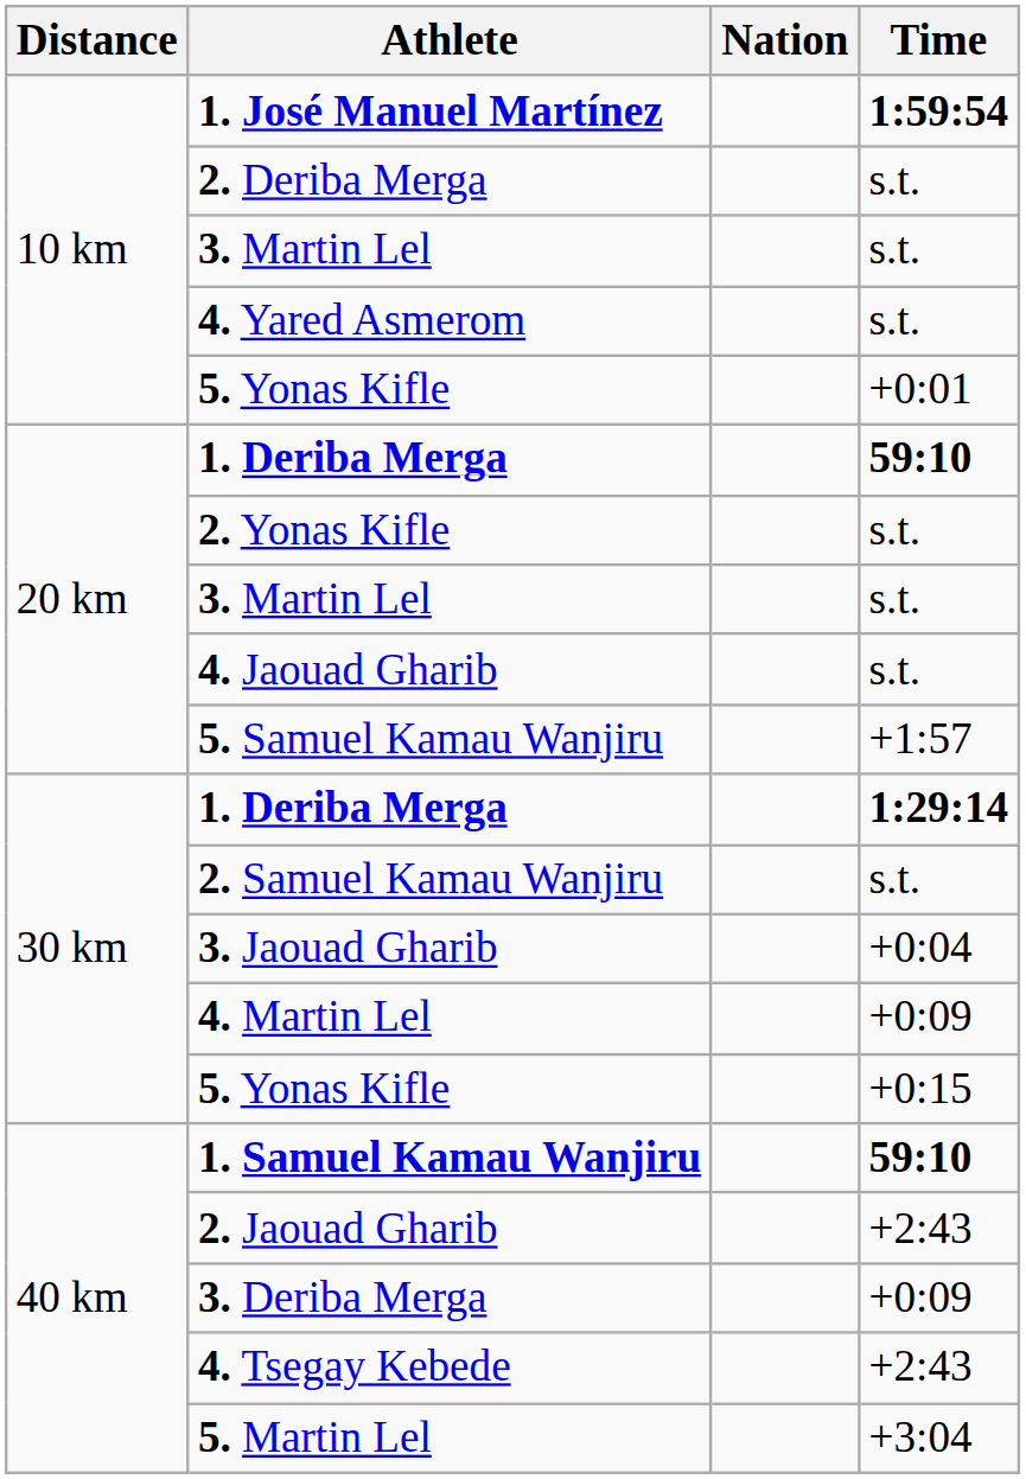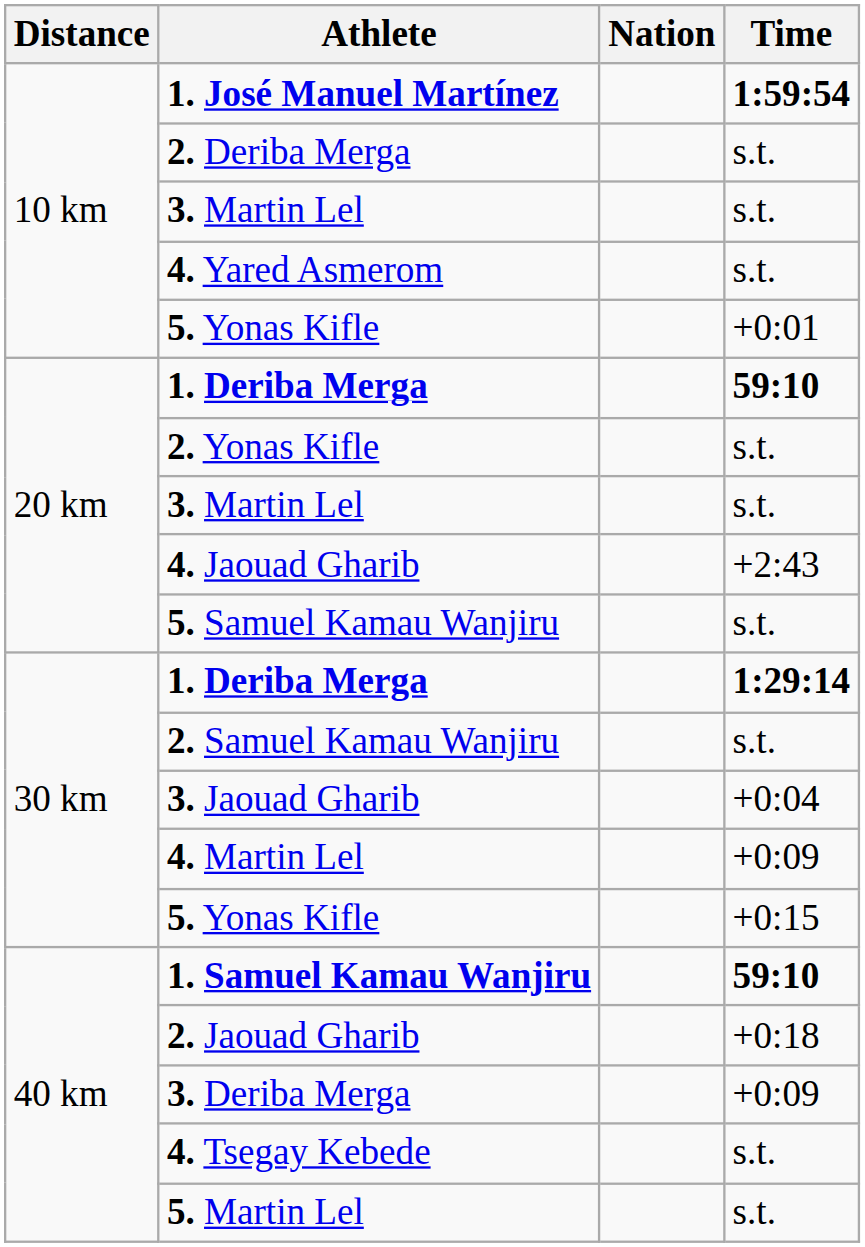 <table class="wikitable">
 <tr>
 <th>Distance</th>
 <th>Athlete</th>
 <th>Nation</th>
 <th>Time</th>
 </tr>
 <tr>
 <td rowspan="5">10 km</td>
 <td><strong>1.</strong> <strong><a href='#'>José Manuel Martínez</a></strong></td>
 <td></td>
 <td><strong>1:59:54</strong></td>
 </tr>
 <tr>
 <td><strong>2.</strong> <a href='#'>Deriba Merga</a></td>
 <td></td>
 <td>s.t.</td>
 </tr>
 <tr>
 <td><strong>3.</strong> <a href='#'>Martin Lel</a></td>
 <td></td>
 <td>s.t.</td>
 </tr>
 <tr>
 <td><strong>4.</strong> <a href='#'>Yared Asmerom</a></td>
 <td></td>
 <td>s.t.</td>
 </tr>
 <tr>
 <td><strong>5.</strong> <a href='#'>Yonas Kifle</a></td>
 <td></td>
 <td>+0:01</td>
 </tr>
 <tr>
 <td rowspan="5">20 km</td>
 <td><strong>1.</strong> <strong><a href='#'>Deriba Merga</a></strong></td>
 <td></td>
 <td><strong>59:10</strong></td>
 </tr>
 <tr>
 <td><strong>2.</strong> <a href='#'>Yonas Kifle</a></td>
 <td></td>
 <td>s.t.</td>
 </tr>
 <tr>
 <td><strong>3.</strong> <a href='#'>Martin Lel</a></td>
 <td></td>
 <td>s.t.</td>
 </tr>
 <tr>
 <td><strong>4.</strong> <a href='#'>Jaouad Gharib</a></td>
 <td></td>
-<td>s.t.</td>
+<td>+2:43</td>
 </tr>
 <tr>
 <td><strong>5.</strong> <a href='#'>Samuel Kamau Wanjiru</a></td>
 <td></td>
-<td>+1:57</td>
+<td>s.t.</td>
 </tr>
 <tr>
 <td rowspan="5">30 km</td>
 <td><strong>1.</strong> <strong><a href='#'>Deriba Merga</a></strong></td>
 <td></td>
 <td><strong>1:29:14</strong></td>
 </tr>
 <tr>
 <td><strong>2.</strong> <a href='#'>Samuel Kamau Wanjiru</a></td>
 <td></td>
 <td>s.t.</td>
 </tr>
 <tr>
 <td><strong>3.</strong> <a href='#'>Jaouad Gharib</a></td>
 <td></td>
 <td>+0:04</td>
 </tr>
 <tr>
 <td><strong>4.</strong> <a href='#'>Martin Lel</a></td>
 <td></td>
 <td>+0:09</td>
 </tr>
 <tr>
 <td><strong>5.</strong> <a href='#'>Yonas Kifle</a></td>
 <td></td>
 <td>+0:15</td>
 </tr>
 <tr>
 <td rowspan="5">40 km</td>
 <td><strong>1.</strong> <strong><a href='#'>Samuel Kamau Wanjiru</a></strong></td>
 <td></td>
 <td><strong>59:10</strong></td>
 </tr>
 <tr>
 <td><strong>2.</strong> <a href='#'>Jaouad Gharib</a></td>
 <td></td>
-<td>+2:43</td>
+<td>+0:18</td>
 </tr>
 <tr>
 <td><strong>3.</strong> <a href='#'>Deriba Merga</a></td>
 <td></td>
 <td>+0:09</td>
 </tr>
 <tr>
 <td><strong>4.</strong> <a href='#'>Tsegay Kebede</a></td>
 <td></td>
-<td>+2:43</td>
+<td>s.t.</td>
 </tr>
 <tr>
 <td><strong>5.</strong> <a href='#'>Martin Lel</a></td>
 <td></td>
-<td>+3:04</td>
+<td>s.t.</td>
 </tr>
 </table>
